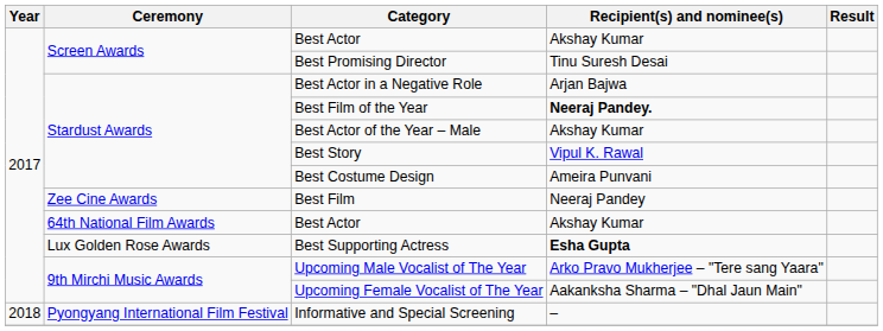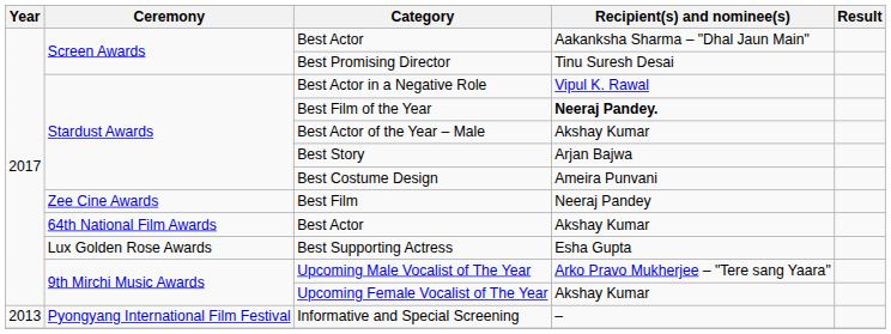 <table class="wikitable">
 <tr>
 <th>Year</th>
 <th>Ceremony</th>
 <th>Category</th>
 <th>Recipient(s) and nominee(s)</th>
 <th>Result</th>
 </tr>
 <tr>
 <td rowspan="12">2017</td>
 <td rowspan="2"><a href='#'>Screen Awards</a></td>
 <td>Best Actor</td>
-<td>Akshay Kumar</td>
+<td>Aakanksha Sharma – "Dhal Jaun Main"</td>
 <td></td>
 </tr>
 <tr>
 <td>Best Promising Director</td>
 <td>Tinu Suresh Desai</td>
 <td></td>
 </tr>
 <tr>
 <td rowspan="5"><a href='#'>Stardust Awards</a></td>
 <td>Best Actor in a Negative Role</td>
-<td>Arjan Bajwa</td>
+<td><a href='#'>Vipul K. Rawal</a></td>
 <td></td>
 </tr>
 <tr>
 <td>Best Film of the Year</td>
 <td><strong>Neeraj Pandey.</strong></td>
 <td></td>
 </tr>
 <tr>
 <td>Best Actor of the Year – Male</td>
 <td>Akshay Kumar</td>
 <td></td>
 </tr>
 <tr>
 <td>Best Story</td>
-<td><a href='#'>Vipul K. Rawal</a></td>
+<td>Arjan Bajwa</td>
 <td></td>
 </tr>
 <tr>
 <td>Best Costume Design</td>
 <td>Ameira Punvani</td>
 <td></td>
 </tr>
 <tr>
 <td><a href='#'>Zee Cine Awards</a></td>
 <td>Best Film</td>
 <td>Neeraj Pandey</td>
 <td></td>
 </tr>
 <tr>
 <td><a href='#'>64th National Film Awards</a></td>
 <td>Best Actor</td>
 <td>Akshay Kumar</td>
 <td></td>
 </tr>
 <tr>
 <td>Lux Golden Rose Awards</td>
 <td>Best Supporting Actress</td>
-<td><strong>Esha Gupta</strong></td>
+<td>Esha Gupta</td>
 <td></td>
 </tr>
 <tr>
 <td rowspan=2><a href='#'>9th Mirchi Music Awards</a></td>
 <td><a href='#'>Upcoming Male Vocalist of The Year</a></td>
 <td><a href='#'>Arko Pravo Mukherjee</a> – "Tere sang Yaara"</td>
 <td></td>
 </tr>
 <tr>
 <td><a href='#'>Upcoming Female Vocalist of The Year</a></td>
-<td>Aakanksha Sharma – "Dhal Jaun Main"</td>
+<td>Akshay Kumar</td>
 <td></td>
 </tr>
 <tr>
-<td>2018</td>
+<td>2013</td>
 <td><a href='#'>Pyongyang International Film Festival</a></td>
 <td>Informative and Special Screening</td>
 <td>–</td>
 <td></td>
 </tr>
 <tr>
 </tr>
 </table>
